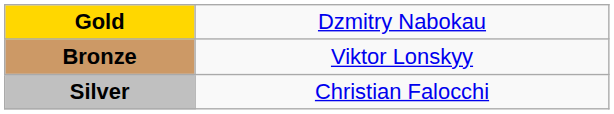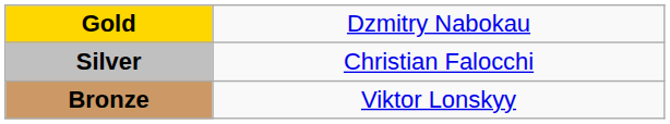 <table class="wikitable" style="text-align:center; " width="35%">
 <tr>
 <td bgcolor="gold"><strong>Gold</strong></td>
 <td><a href='#'>Dzmitry Nabokau</a><br>  <small><em></em></small></td>
 </tr>
 <tr>
+<td bgcolor="silver"><strong>Silver</strong></td>
+<td><a href='#'>Christian Falocchi</a><br>  <small><em></em></small></td>
+</tr>
+<tr>
 <td bgcolor="CC9966"><strong>Bronze</strong></td>
 <td><a href='#'>Viktor Lonskyy</a><br>  <small><em></em></small></td>
 </tr>
-<tr>
-<td bgcolor="silver"><strong>Silver</strong></td>
-<td><a href='#'>Christian Falocchi</a><br>  <small><em></em></small></td>
-</tr>
 </table>
